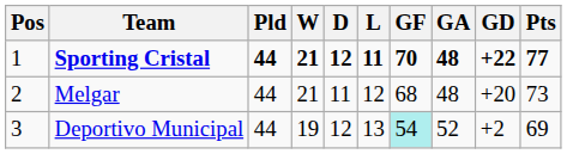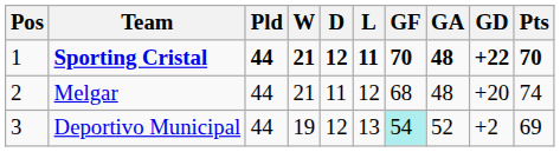 <table class="wikitable">
 <tr>
 <th>Pos</th>
 <th><strong>Team</strong></th>
 <th><strong>Pld</strong></th>
 <th>W</th>
 <th>D</th>
 <th>L</th>
 <th>GF</th>
 <th>GA</th>
 <th>GD</th>
 <th>Pts</th>
 </tr>
 <tr>
 <td>1</td>
 <td><strong><a href='#'>Sporting Cristal</a></strong></td>
 <td><strong>44</strong></td>
 <td><strong>21</strong></td>
 <td><strong>12</strong></td>
 <td><strong>11</strong></td>
 <td><strong>70</strong></td>
 <td><strong>48</strong></td>
 <td><strong>+22</strong></td>
-<td><strong>77</strong></td>
+<td><strong>70</strong></td>
 </tr>
 <tr>
 <td>2</td>
 <td><a href='#'>Melgar</a></td>
 <td>44</td>
 <td>21</td>
 <td>11</td>
 <td>12</td>
 <td>68</td>
 <td>48</td>
 <td>+20</td>
-<td>73</td>
+<td>74</td>
 </tr>
 <tr>
 <td>3</td>
 <td><a href='#'>Deportivo Municipal</a></td>
 <td>44</td>
 <td>19</td>
 <td>12</td>
 <td>13</td>
 <td style="background: paleturquoise;">54</td>
 <td>52</td>
 <td>+2</td>
 <td>69</td>
 </tr>
 </table>
